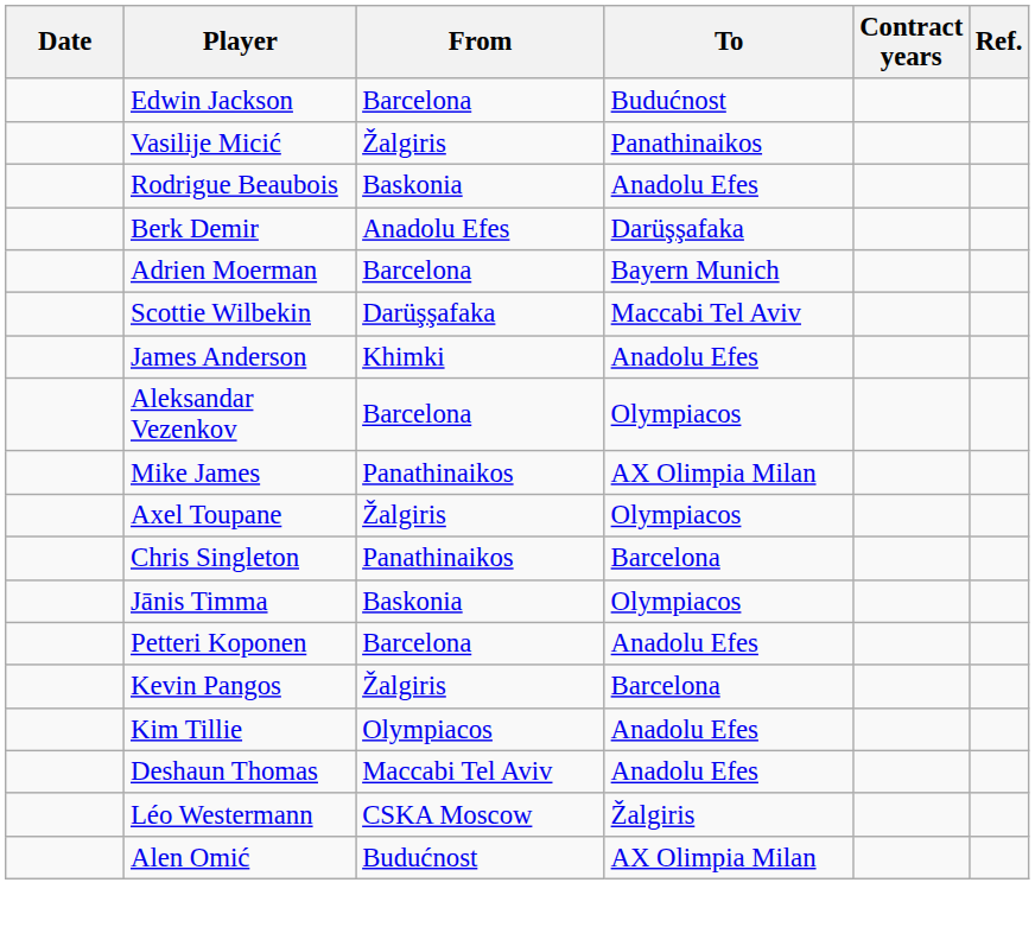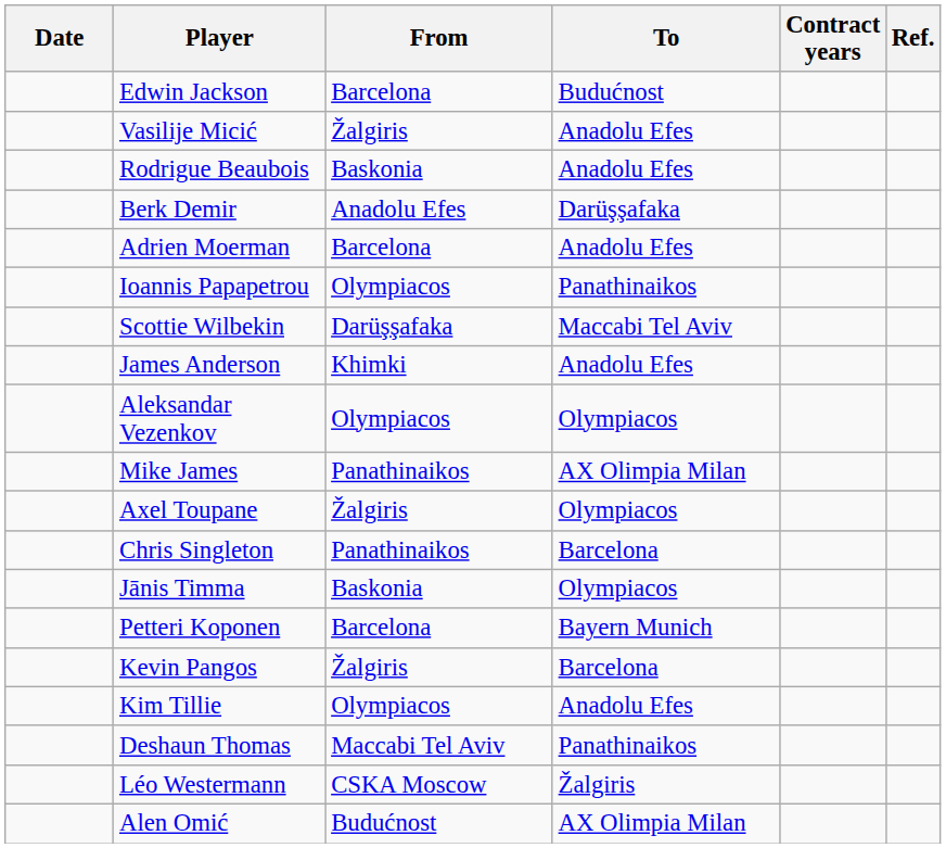 <table class="wikitable sortable">
 <tr>
 <th width=100>Date</th>
 <th width=190>Player</th>
 <th style="width:200px;">From</th>
 <th style="width:200px;">To</th>
 <th>Contract<br>years</th>
 <th>Ref.</th>
 </tr>
 <tr>
 <td></td>
 <td> <a href='#'>Edwin Jackson</a></td>
 <td> <a href='#'>Barcelona</a></td>
 <td> <a href='#'>Budućnost</a></td>
 <td></td>
 <td></td>
 </tr>
 <tr>
 <td></td>
 <td> <a href='#'>Vasilije Micić</a></td>
 <td> <a href='#'>Žalgiris</a></td>
-<td> <a href='#'>Panathinaikos</a></td>
+<td> <a href='#'>Anadolu Efes</a></td>
 <td></td>
 <td></td>
 </tr>
 <tr>
 <td></td>
 <td> <a href='#'>Rodrigue Beaubois</a></td>
 <td> <a href='#'>Baskonia</a></td>
 <td> <a href='#'>Anadolu Efes</a></td>
 <td></td>
 <td></td>
 </tr>
 <tr>
 <td></td>
 <td> <a href='#'>Berk Demir</a></td>
 <td> <a href='#'>Anadolu Efes</a></td>
 <td> <a href='#'>Darüşşafaka</a></td>
 <td></td>
 <td></td>
 </tr>
 <tr>
 <td></td>
 <td> <a href='#'>Adrien Moerman</a></td>
 <td> <a href='#'>Barcelona</a></td>
-<td> <a href='#'>Bayern Munich</a></td>
+<td> <a href='#'>Anadolu Efes</a></td>
+<td></td>
+<td></td>
+</tr>
+<tr>
+<td></td>
+<td> <a href='#'>Ioannis Papapetrou</a></td>
+<td> <a href='#'>Olympiacos</a></td>
+<td> <a href='#'>Panathinaikos</a></td>
 <td></td>
 <td></td>
 </tr>
 <tr>
 <td></td>
 <td> <a href='#'>Scottie Wilbekin</a></td>
 <td> <a href='#'>Darüşşafaka</a></td>
 <td> <a href='#'>Maccabi Tel Aviv</a></td>
 <td></td>
 <td></td>
 </tr>
 <tr>
 <td></td>
 <td> <a href='#'>James Anderson</a></td>
 <td> <a href='#'>Khimki</a></td>
 <td> <a href='#'>Anadolu Efes</a></td>
 <td></td>
 <td></td>
 </tr>
 <tr>
 <td></td>
 <td> <a href='#'>Aleksandar Vezenkov</a></td>
-<td> <a href='#'>Barcelona</a></td>
+<td> <a href='#'>Olympiacos</a></td>
 <td> <a href='#'>Olympiacos</a></td>
 <td></td>
 <td></td>
 </tr>
 <tr>
 <td></td>
 <td> <a href='#'>Mike James</a></td>
 <td> <a href='#'>Panathinaikos</a></td>
 <td> <a href='#'>AX Olimpia Milan</a></td>
 <td></td>
 <td></td>
 </tr>
 <tr>
 <td></td>
 <td> <a href='#'>Axel Toupane</a></td>
 <td> <a href='#'>Žalgiris</a></td>
 <td> <a href='#'>Olympiacos</a></td>
 <td></td>
 <td></td>
 </tr>
 <tr>
 <td></td>
 <td> <a href='#'>Chris Singleton</a></td>
 <td> <a href='#'>Panathinaikos</a></td>
 <td> <a href='#'>Barcelona</a></td>
 <td></td>
 <td></td>
 </tr>
 <tr>
 <td></td>
 <td> <a href='#'>Jānis Timma</a></td>
 <td> <a href='#'>Baskonia</a></td>
 <td> <a href='#'>Olympiacos</a></td>
 <td></td>
 <td></td>
 </tr>
 <tr>
 <td></td>
 <td> <a href='#'>Petteri Koponen</a></td>
 <td> <a href='#'>Barcelona</a></td>
-<td> <a href='#'>Anadolu Efes</a></td>
+<td> <a href='#'>Bayern Munich</a></td>
 <td></td>
 <td></td>
 </tr>
 <tr>
 <td></td>
 <td> <a href='#'>Kevin Pangos</a></td>
 <td> <a href='#'>Žalgiris</a></td>
 <td> <a href='#'>Barcelona</a></td>
 <td></td>
 <td></td>
 </tr>
 <tr>
 <td></td>
 <td> <a href='#'>Kim Tillie</a></td>
 <td> <a href='#'>Olympiacos</a></td>
 <td> <a href='#'>Anadolu Efes</a></td>
 <td></td>
 <td></td>
 </tr>
 <tr>
 <td></td>
 <td> <a href='#'>Deshaun Thomas</a></td>
 <td> <a href='#'>Maccabi Tel Aviv</a></td>
-<td> <a href='#'>Anadolu Efes</a></td>
+<td> <a href='#'>Panathinaikos</a></td>
 <td></td>
 <td></td>
 </tr>
 <tr>
 <td></td>
 <td> <a href='#'>Léo Westermann</a></td>
 <td> <a href='#'>CSKA Moscow</a></td>
 <td> <a href='#'>Žalgiris</a></td>
 <td></td>
 <td></td>
 </tr>
 <tr>
 <td></td>
 <td> <a href='#'>Alen Omić</a></td>
 <td> <a href='#'>Budućnost</a></td>
 <td> <a href='#'>AX Olimpia Milan</a></td>
 <td></td>
 <td></td>
 </tr>
 </table>
